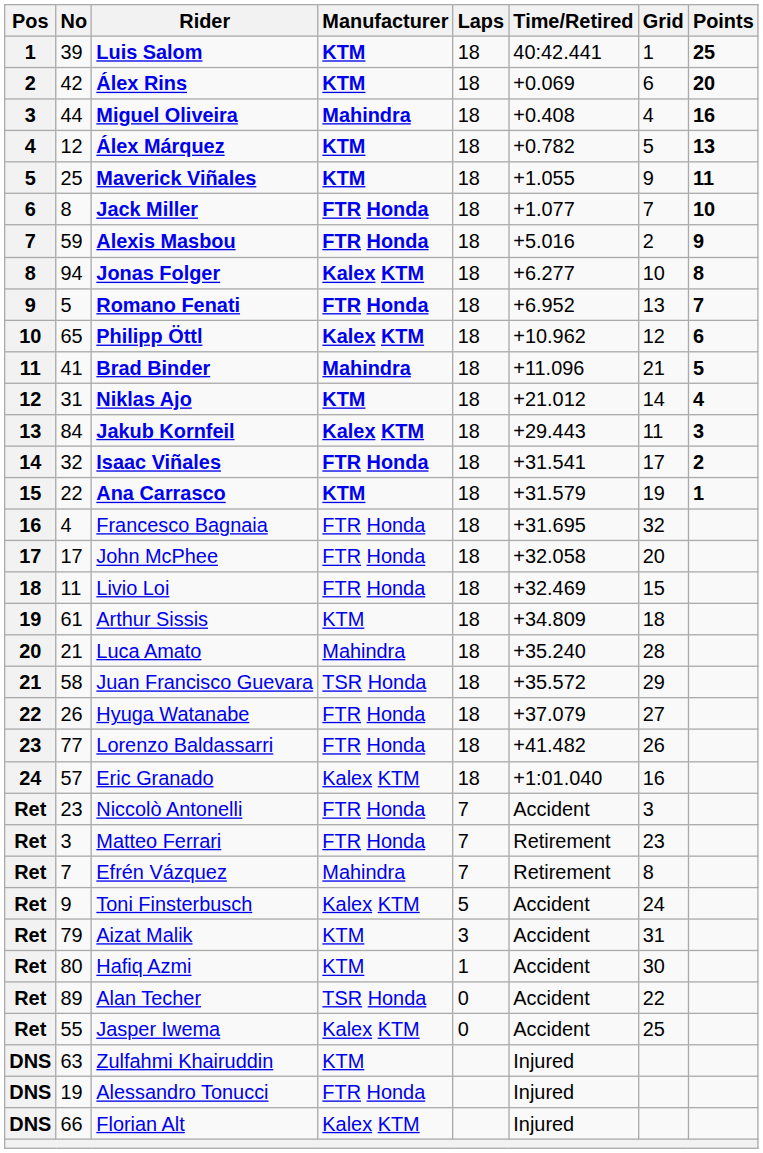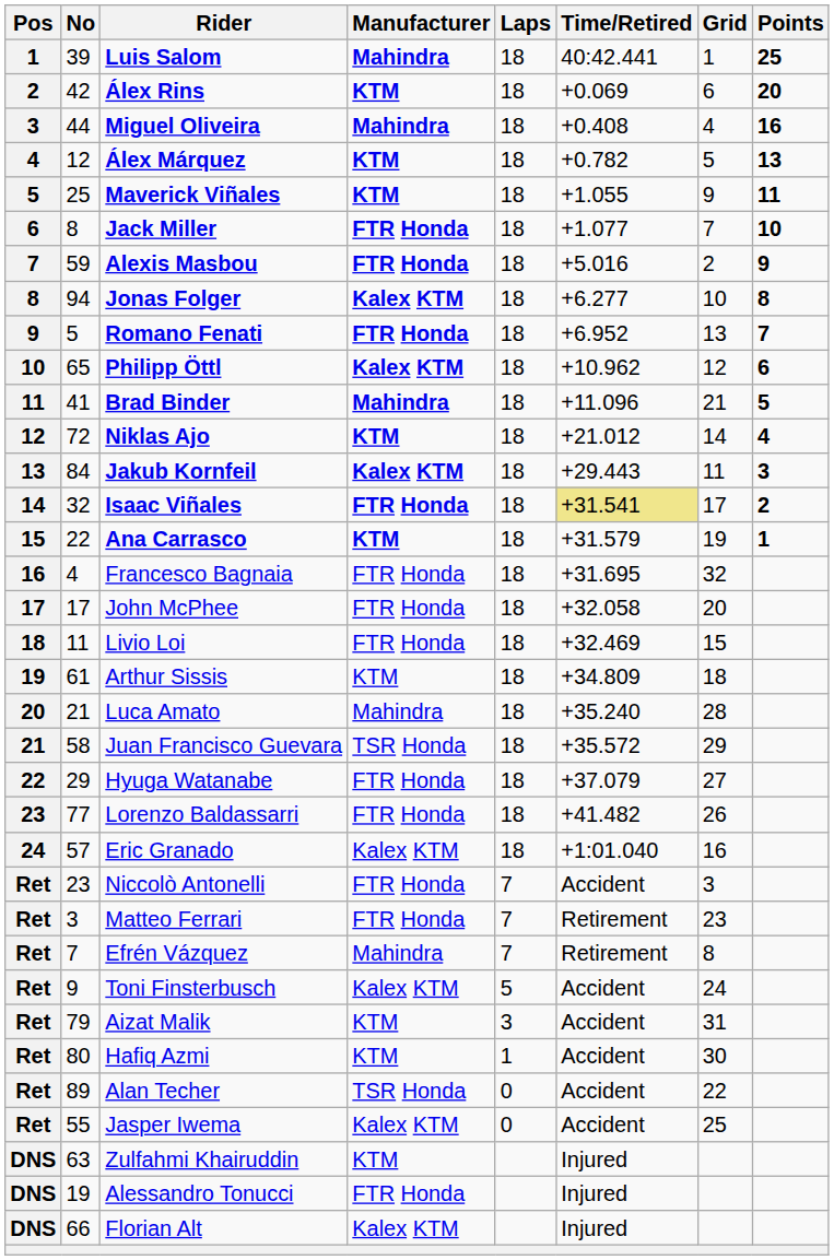 <table class="wikitable" style="font-size: 95%;">
 <tr>
 <th>Pos</th>
 <th>No</th>
 <th>Rider</th>
 <th>Manufacturer</th>
 <th>Laps</th>
 <th>Time/Retired</th>
 <th>Grid</th>
 <th>Points</th>
 </tr>
 <tr>
 <th>1</th>
 <td>39</td>
 <td> <strong><a href='#'>Luis Salom</a></strong></td>
-<td><strong><a href='#'>KTM</a></strong></td>
+<td><strong><a href='#'>Mahindra</a></strong></td>
 <td>18</td>
 <td>40:42.441</td>
 <td>1</td>
 <td><strong>25</strong></td>
 </tr>
 <tr>
 <th>2</th>
 <td>42</td>
 <td> <strong><a href='#'>Álex Rins</a></strong></td>
 <td><strong><a href='#'>KTM</a></strong></td>
 <td>18</td>
 <td>+0.069</td>
 <td>6</td>
 <td><strong>20</strong></td>
 </tr>
 <tr>
 <th>3</th>
 <td>44</td>
 <td> <strong><a href='#'>Miguel Oliveira</a></strong></td>
 <td><strong><a href='#'>Mahindra</a></strong></td>
 <td>18</td>
 <td>+0.408</td>
 <td>4</td>
 <td><strong>16</strong></td>
 </tr>
 <tr>
 <th>4</th>
 <td>12</td>
 <td> <strong><a href='#'>Álex Márquez</a></strong></td>
 <td><strong><a href='#'>KTM</a></strong></td>
 <td>18</td>
 <td>+0.782</td>
 <td>5</td>
 <td><strong>13</strong></td>
 </tr>
 <tr>
 <th>5</th>
 <td>25</td>
 <td> <strong><a href='#'>Maverick Viñales</a></strong></td>
 <td><strong><a href='#'>KTM</a></strong></td>
 <td>18</td>
 <td>+1.055</td>
 <td>9</td>
 <td><strong>11</strong></td>
 </tr>
 <tr>
 <th>6</th>
 <td>8</td>
 <td> <strong><a href='#'>Jack Miller</a></strong></td>
 <td><strong><a href='#'>FTR</a> <a href='#'>Honda</a></strong></td>
 <td>18</td>
 <td>+1.077</td>
 <td>7</td>
 <td><strong>10</strong></td>
 </tr>
 <tr>
 <th>7</th>
 <td>59</td>
 <td> <strong><a href='#'>Alexis Masbou</a></strong></td>
 <td><strong><a href='#'>FTR</a> <a href='#'>Honda</a></strong></td>
 <td>18</td>
 <td>+5.016</td>
 <td>2</td>
 <td><strong>9</strong></td>
 </tr>
 <tr>
 <th>8</th>
 <td>94</td>
 <td> <strong><a href='#'>Jonas Folger</a></strong></td>
 <td><strong><a href='#'>Kalex</a> <a href='#'>KTM</a></strong></td>
 <td>18</td>
 <td>+6.277</td>
 <td>10</td>
 <td><strong>8</strong></td>
 </tr>
 <tr>
 <th>9</th>
 <td>5</td>
 <td> <strong><a href='#'>Romano Fenati</a></strong></td>
 <td><strong><a href='#'>FTR</a> <a href='#'>Honda</a></strong></td>
 <td>18</td>
 <td>+6.952</td>
 <td>13</td>
 <td><strong>7</strong></td>
 </tr>
 <tr>
 <th>10</th>
 <td>65</td>
 <td> <strong><a href='#'>Philipp Öttl</a></strong></td>
 <td><strong><a href='#'>Kalex</a> <a href='#'>KTM</a></strong></td>
 <td>18</td>
 <td>+10.962</td>
 <td>12</td>
 <td><strong>6</strong></td>
 </tr>
 <tr>
 <th>11</th>
 <td>41</td>
 <td> <strong><a href='#'>Brad Binder</a></strong></td>
 <td><strong><a href='#'>Mahindra</a></strong></td>
 <td>18</td>
 <td>+11.096</td>
 <td>21</td>
 <td><strong>5</strong></td>
 </tr>
 <tr>
 <th>12</th>
-<td>31</td>
+<td>72</td>
 <td> <strong><a href='#'>Niklas Ajo</a></strong></td>
 <td><strong><a href='#'>KTM</a></strong></td>
 <td>18</td>
 <td>+21.012</td>
 <td>14</td>
 <td><strong>4</strong></td>
 </tr>
 <tr>
 <th>13</th>
 <td>84</td>
 <td> <strong><a href='#'>Jakub Kornfeil</a></strong></td>
 <td><strong><a href='#'>Kalex</a> <a href='#'>KTM</a></strong></td>
 <td>18</td>
 <td>+29.443</td>
 <td>11</td>
 <td><strong>3</strong></td>
 </tr>
 <tr>
 <th>14</th>
 <td>32</td>
 <td> <strong><a href='#'>Isaac Viñales</a></strong></td>
 <td><strong><a href='#'>FTR</a> <a href='#'>Honda</a></strong></td>
 <td>18</td>
-<td>+31.541</td>
+<td style="background: khaki;">+31.541</td>
 <td>17</td>
 <td><strong>2</strong></td>
 </tr>
 <tr>
 <th>15</th>
 <td>22</td>
 <td> <strong><a href='#'>Ana Carrasco</a></strong></td>
 <td><strong><a href='#'>KTM</a></strong></td>
 <td>18</td>
 <td>+31.579</td>
 <td>19</td>
 <td><strong>1</strong></td>
 </tr>
 <tr>
 <th>16</th>
 <td>4</td>
 <td> <a href='#'>Francesco Bagnaia</a></td>
 <td><a href='#'>FTR</a> <a href='#'>Honda</a></td>
 <td>18</td>
 <td>+31.695</td>
 <td>32</td>
 <td></td>
 </tr>
 <tr>
 <th>17</th>
 <td>17</td>
 <td> <a href='#'>John McPhee</a></td>
 <td><a href='#'>FTR</a> <a href='#'>Honda</a></td>
 <td>18</td>
 <td>+32.058</td>
 <td>20</td>
 <td></td>
 </tr>
 <tr>
 <th>18</th>
 <td>11</td>
 <td> <a href='#'>Livio Loi</a></td>
 <td><a href='#'>FTR</a> <a href='#'>Honda</a></td>
 <td>18</td>
 <td>+32.469</td>
 <td>15</td>
 <td></td>
 </tr>
 <tr>
 <th>19</th>
 <td>61</td>
 <td> <a href='#'>Arthur Sissis</a></td>
 <td><a href='#'>KTM</a></td>
 <td>18</td>
 <td>+34.809</td>
 <td>18</td>
 <td></td>
 </tr>
 <tr>
 <th>20</th>
 <td>21</td>
 <td> <a href='#'>Luca Amato</a></td>
 <td><a href='#'>Mahindra</a></td>
 <td>18</td>
 <td>+35.240</td>
 <td>28</td>
 <td></td>
 </tr>
 <tr>
 <th>21</th>
 <td>58</td>
 <td> <a href='#'>Juan Francisco Guevara</a></td>
 <td><a href='#'>TSR</a> <a href='#'>Honda</a></td>
 <td>18</td>
 <td>+35.572</td>
 <td>29</td>
 <td></td>
 </tr>
 <tr>
 <th>22</th>
-<td>26</td>
+<td>29</td>
 <td> <a href='#'>Hyuga Watanabe</a></td>
 <td><a href='#'>FTR</a> <a href='#'>Honda</a></td>
 <td>18</td>
 <td>+37.079</td>
 <td>27</td>
 <td></td>
 </tr>
 <tr>
 <th>23</th>
 <td>77</td>
 <td> <a href='#'>Lorenzo Baldassarri</a></td>
 <td><a href='#'>FTR</a> <a href='#'>Honda</a></td>
 <td>18</td>
 <td>+41.482</td>
 <td>26</td>
 <td></td>
 </tr>
 <tr>
 <th>24</th>
 <td>57</td>
 <td> <a href='#'>Eric Granado</a></td>
 <td><a href='#'>Kalex</a> <a href='#'>KTM</a></td>
 <td>18</td>
 <td>+1:01.040</td>
 <td>16</td>
 <td></td>
 </tr>
 <tr>
 <th>Ret</th>
 <td>23</td>
 <td> <a href='#'>Niccolò Antonelli</a></td>
 <td><a href='#'>FTR</a> <a href='#'>Honda</a></td>
 <td>7</td>
 <td>Accident</td>
 <td>3</td>
 <td></td>
 </tr>
 <tr>
 <th>Ret</th>
 <td>3</td>
 <td> <a href='#'>Matteo Ferrari</a></td>
 <td><a href='#'>FTR</a> <a href='#'>Honda</a></td>
 <td>7</td>
 <td>Retirement</td>
 <td>23</td>
 <td></td>
 </tr>
 <tr>
 <th>Ret</th>
 <td>7</td>
 <td> <a href='#'>Efrén Vázquez</a></td>
 <td><a href='#'>Mahindra</a></td>
 <td>7</td>
 <td>Retirement</td>
 <td>8</td>
 <td></td>
 </tr>
 <tr>
 <th>Ret</th>
 <td>9</td>
 <td> <a href='#'>Toni Finsterbusch</a></td>
 <td><a href='#'>Kalex</a> <a href='#'>KTM</a></td>
 <td>5</td>
 <td>Accident</td>
 <td>24</td>
 <td></td>
 </tr>
 <tr>
 <th>Ret</th>
 <td>79</td>
 <td> <a href='#'>Aizat Malik</a></td>
 <td><a href='#'>KTM</a></td>
 <td>3</td>
 <td>Accident</td>
 <td>31</td>
 <td></td>
 </tr>
 <tr>
 <th>Ret</th>
 <td>80</td>
 <td> <a href='#'>Hafiq Azmi</a></td>
 <td><a href='#'>KTM</a></td>
 <td>1</td>
 <td>Accident</td>
 <td>30</td>
 <td></td>
 </tr>
 <tr>
 <th>Ret</th>
 <td>89</td>
 <td> <a href='#'>Alan Techer</a></td>
 <td><a href='#'>TSR</a> <a href='#'>Honda</a></td>
 <td>0</td>
 <td>Accident</td>
 <td>22</td>
 <td></td>
 </tr>
 <tr>
 <th>Ret</th>
 <td>55</td>
 <td> <a href='#'>Jasper Iwema</a></td>
 <td><a href='#'>Kalex</a> <a href='#'>KTM</a></td>
 <td>0</td>
 <td>Accident</td>
 <td>25</td>
 <td></td>
 </tr>
 <tr>
 <th>DNS</th>
 <td>63</td>
 <td> <a href='#'>Zulfahmi Khairuddin</a></td>
 <td><a href='#'>KTM</a></td>
 <td></td>
 <td>Injured</td>
 <td></td>
 <td></td>
 </tr>
 <tr>
 <th>DNS</th>
 <td>19</td>
 <td> <a href='#'>Alessandro Tonucci</a></td>
 <td><a href='#'>FTR</a> <a href='#'>Honda</a></td>
 <td></td>
 <td>Injured</td>
 <td></td>
 <td></td>
 </tr>
 <tr>
 <th>DNS</th>
 <td>66</td>
 <td> <a href='#'>Florian Alt</a></td>
 <td><a href='#'>Kalex</a> <a href='#'>KTM</a></td>
 <td></td>
 <td>Injured</td>
 <td></td>
 <td></td>
 </tr>
 <tr>
 <th colspan=8></th>
 </tr>
 </table>
